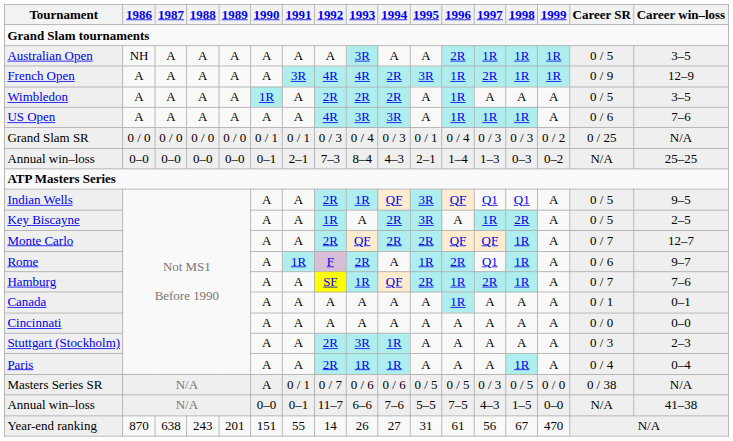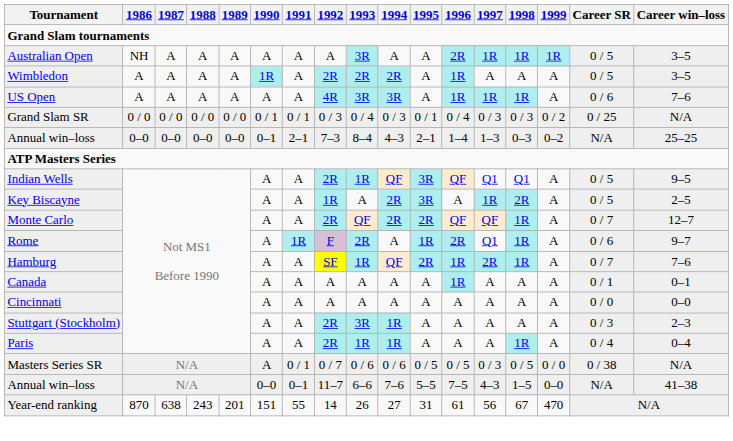 <table class="wikitable">
 <tr>
 <th>Tournament</th>
 <th><a href='#'>1986</a></th>
 <th><a href='#'>1987</a></th>
 <th><a href='#'>1988</a></th>
 <th><a href='#'>1989</a></th>
 <th><a href='#'>1990</a></th>
 <th><a href='#'>1991</a></th>
 <th><a href='#'>1992</a></th>
 <th><a href='#'>1993</a></th>
 <th><a href='#'>1994</a></th>
 <th><a href='#'>1995</a></th>
 <th><a href='#'>1996</a></th>
 <th><a href='#'>1997</a></th>
 <th><a href='#'>1998</a></th>
 <th><a href='#'>1999</a></th>
 <th>Career SR</th>
 <th>Career win–loss</th>
 </tr>
 <tr>
 <td colspan="17"><strong>Grand Slam tournaments</strong></td>
 </tr>
 <tr>
 <td bgcolor="#efefef"><a href='#'>Australian Open</a></td>
 <td align="center">NH</td>
 <td align="center">A</td>
 <td align="center">A</td>
 <td align="center">A</td>
 <td align="center">A</td>
 <td align="center">A</td>
 <td align="center">A</td>
 <td align="center" style="background:#afeeee;"><a href='#'>3R</a></td>
 <td align="center">A</td>
 <td align="center">A</td>
 <td align="center" style="background:#afeeee;"><a href='#'>2R</a></td>
 <td align="center" style="background:#afeeee;"><a href='#'>1R</a></td>
 <td align="center" style="background:#afeeee;"><a href='#'>1R</a></td>
 <td align="center" style="background:#afeeee;"><a href='#'>1R</a></td>
 <td align="center" style="background:#EFEFEF;">0 / 5</td>
 <td align="center" style="background:#EFEFEF;">3–5</td>
-</tr>
-<tr>
-<td bgcolor="#efefef"><a href='#'>French Open</a></td>
-<td align="center">A</td>
-<td align="center">A</td>
-<td align="center">A</td>
-<td align="center">A</td>
-<td align="center">A</td>
-<td align="center" style="background:#afeeee;"><a href='#'>3R</a></td>
-<td align="center" style="background:#afeeee;"><a href='#'>4R</a></td>
-<td align="center" style="background:#afeeee;"><a href='#'>4R</a></td>
-<td align="center" style="background:#afeeee;"><a href='#'>2R</a></td>
-<td align="center" style="background:#afeeee;"><a href='#'>3R</a></td>
-<td align="center" style="background:#afeeee;"><a href='#'>1R</a></td>
-<td align="center" style="background:#afeeee;"><a href='#'>2R</a></td>
-<td align="center" style="background:#afeeee;"><a href='#'>1R</a></td>
-<td align="center" style="background:#afeeee;"><a href='#'>1R</a></td>
-<td align="center" style="background:#EFEFEF;">0 / 9</td>
-<td align="center" style="background:#EFEFEF;">12–9</td>
 </tr>
 <tr>
 <td bgcolor="#efefef"><a href='#'>Wimbledon</a></td>
 <td align="center">A</td>
 <td align="center">A</td>
 <td align="center">A</td>
 <td align="center">A</td>
 <td align="center" style="background:#afeeee;"><a href='#'>1R</a></td>
 <td align="center">A</td>
 <td align="center" style="background:#afeeee;"><a href='#'>2R</a></td>
 <td align="center" style="background:#afeeee;"><a href='#'>2R</a></td>
 <td align="center" style="background:#afeeee;"><a href='#'>2R</a></td>
 <td align="center">A</td>
 <td align="center" style="background:#afeeee;"><a href='#'>1R</a></td>
 <td align="center">A</td>
 <td align="center">A</td>
 <td align="center">A</td>
 <td align="center" style="background:#EFEFEF;">0 / 5</td>
 <td align="center" style="background:#EFEFEF;">3–5</td>
 </tr>
 <tr>
 <td bgcolor="#efefef"><a href='#'>US Open</a></td>
 <td align="center">A</td>
 <td align="center">A</td>
 <td align="center">A</td>
 <td align="center">A</td>
 <td align="center">A</td>
 <td align="center">A</td>
 <td align="center" style="background:#afeeee;"><a href='#'>4R</a></td>
 <td align="center" style="background:#afeeee;"><a href='#'>3R</a></td>
 <td align="center" style="background:#afeeee;"><a href='#'>3R</a></td>
 <td align="center">A</td>
 <td align="center" style="background:#afeeee;"><a href='#'>1R</a></td>
 <td align="center" style="background:#afeeee;"><a href='#'>1R</a></td>
 <td align="center" style="background:#afeeee;"><a href='#'>1R</a></td>
 <td align="center">A</td>
 <td align="center" style="background:#EFEFEF;">0 / 6</td>
 <td align="center" style="background:#EFEFEF;">7–6</td>
 </tr>
 <tr bgcolor="#efefef">
 <td>Grand Slam SR</td>
 <td align="center">0 / 0</td>
 <td align="center">0 / 0</td>
 <td align="center">0 / 0</td>
 <td align="center">0 / 0</td>
 <td align="center">0 / 1</td>
 <td align="center">0 / 1</td>
 <td align="center">0 / 3</td>
 <td align="center">0 / 4</td>
 <td align="center">0 / 3</td>
 <td align="center">0 / 1</td>
 <td align="center">0 / 4</td>
 <td align="center">0 / 3</td>
 <td align="center">0 / 3</td>
 <td align="center">0 / 2</td>
 <td align="center">0 / 25</td>
 <td align="center" style="background:#EFEFEF;">N/A</td>
 </tr>
 <tr>
 <td style="background:#EFEFEF;">Annual win–loss</td>
 <td align="center" style="background:#EFEFEF;">0–0</td>
 <td align="center" style="background:#EFEFEF;">0–0</td>
 <td align="center" style="background:#EFEFEF;">0–0</td>
 <td align="center" style="background:#EFEFEF;">0–0</td>
 <td align="center" style="background:#EFEFEF;">0–1</td>
 <td align="center" style="background:#EFEFEF;">2–1</td>
 <td align="center" style="background:#EFEFEF;">7–3</td>
 <td align="center" style="background:#EFEFEF;">8–4</td>
 <td align="center" style="background:#EFEFEF;">4–3</td>
 <td align="center" style="background:#EFEFEF;">2–1</td>
 <td align="center" style="background:#EFEFEF;">1–4</td>
 <td align="center" style="background:#EFEFEF;">1–3</td>
 <td align="center" style="background:#EFEFEF;">0–3</td>
 <td align="center" style="background:#EFEFEF;">0–2</td>
 <td align="center" style="background:#EFEFEF;">N/A</td>
 <td align="center" style="background:#EFEFEF;">25–25</td>
 </tr>
 <tr>
 <td colspan="17"><strong>ATP Masters Series</strong></td>
 </tr>
 <tr>
 <td style="background:#EFEFEF;"><a href='#'>Indian Wells</a></td>
 <td align="center" colspan="4" rowspan="9" style="color:#767676;">Not MS1<br><br>Before 1990</td>
 <td align="center">A</td>
 <td align="center">A</td>
 <td align="center" style="background:#afeeee;"><a href='#'>2R</a></td>
 <td align="center" style="background:#afeeee;"><a href='#'>1R</a></td>
 <td align="center" style="background:#ffebcd;"><a href='#'>QF</a></td>
 <td align="center" style="background:#afeeee;"><a href='#'>3R</a></td>
 <td align="center" style="background:#ffebcd;"><a href='#'>QF</a></td>
 <td align="center"><a href='#'>Q1</a></td>
 <td align="center"><a href='#'>Q1</a></td>
 <td align="center">A</td>
 <td align="center" style="background:#EFEFEF;">0 / 5</td>
 <td align="center" style="background:#EFEFEF;">9–5</td>
 </tr>
 <tr>
 <td style="background:#EFEFEF;"><a href='#'>Key Biscayne</a></td>
 <td align="center">A</td>
 <td align="center">A</td>
 <td align="center" style="background:#afeeee;"><a href='#'>1R</a></td>
 <td align="center">A</td>
 <td align="center" style="background:#afeeee;"><a href='#'>2R</a></td>
 <td align="center" style="background:#afeeee;"><a href='#'>3R</a></td>
 <td align="center">A</td>
 <td align="center" style="background:#afeeee;"><a href='#'>1R</a></td>
 <td align="center" style="background:#afeeee;"><a href='#'>2R</a></td>
 <td align="center">A</td>
 <td align="center" style="background:#EFEFEF;">0 / 5</td>
 <td align="center" style="background:#EFEFEF;">2–5</td>
 </tr>
 <tr>
 <td style="background:#EFEFEF;"><a href='#'>Monte Carlo</a></td>
 <td align="center">A</td>
 <td align="center">A</td>
 <td align="center" style="background:#afeeee;"><a href='#'>2R</a></td>
 <td align="center" style="background:#ffebcd;"><a href='#'>QF</a></td>
 <td align="center" style="background:#afeeee;"><a href='#'>2R</a></td>
 <td align="center" style="background:#afeeee;"><a href='#'>2R</a></td>
 <td align="center" style="background:#ffebcd;"><a href='#'>QF</a></td>
 <td align="center" style="background:#ffebcd;"><a href='#'>QF</a></td>
 <td align="center" style="background:#afeeee;"><a href='#'>1R</a></td>
 <td align="center">A</td>
 <td align="center" style="background:#EFEFEF;">0 / 7</td>
 <td align="center" style="background:#EFEFEF;">12–7</td>
 </tr>
 <tr>
 <td style="background:#EFEFEF;"><a href='#'>Rome</a></td>
 <td align="center">A</td>
 <td align="center" style="background:#afeeee;"><a href='#'>1R</a></td>
 <td align="center" style="background:#D8BFD8;"><a href='#'>F</a></td>
 <td align="center" style="background:#afeeee;"><a href='#'>2R</a></td>
 <td align="center">A</td>
 <td align="center" style="background:#afeeee;"><a href='#'>1R</a></td>
 <td align="center" style="background:#afeeee;"><a href='#'>2R</a></td>
 <td align="center"><a href='#'>Q1</a></td>
 <td align="center" style="background:#afeeee;"><a href='#'>1R</a></td>
 <td align="center">A</td>
 <td align="center" style="background:#EFEFEF;">0 / 6</td>
 <td align="center" style="background:#EFEFEF;">9–7</td>
 </tr>
 <tr>
 <td style="background:#EFEFEF;"><a href='#'>Hamburg</a></td>
 <td align="center">A</td>
 <td align="center">A</td>
 <td align="center" style="background:yellow;"><a href='#'>SF</a></td>
 <td align="center" style="background:#afeeee;"><a href='#'>1R</a></td>
 <td align="center" style="background:#ffebcd;"><a href='#'>QF</a></td>
 <td align="center" style="background:#afeeee;"><a href='#'>2R</a></td>
 <td align="center" style="background:#afeeee;"><a href='#'>1R</a></td>
 <td align="center" style="background:#afeeee;"><a href='#'>2R</a></td>
 <td align="center" style="background:#afeeee;"><a href='#'>1R</a></td>
 <td align="center">A</td>
 <td align="center" style="background:#EFEFEF;">0 / 7</td>
 <td align="center" style="background:#EFEFEF;">7–6</td>
 </tr>
 <tr>
 <td style="background:#EFEFEF;"><a href='#'>Canada</a></td>
 <td align="center">A</td>
 <td align="center">A</td>
 <td align="center">A</td>
 <td align="center">A</td>
 <td align="center">A</td>
 <td align="center">A</td>
 <td align="center" style="background:#afeeee;"><a href='#'>1R</a></td>
 <td align="center">A</td>
 <td align="center">A</td>
 <td align="center">A</td>
 <td align="center" style="background:#EFEFEF;">0 / 1</td>
 <td align="center" style="background:#EFEFEF;">0–1</td>
 </tr>
 <tr>
 <td style="background:#EFEFEF;"><a href='#'>Cincinnati</a></td>
 <td align="center">A</td>
 <td align="center">A</td>
 <td align="center">A</td>
 <td align="center">A</td>
 <td align="center">A</td>
 <td align="center">A</td>
 <td align="center">A</td>
 <td align="center">A</td>
 <td align="center">A</td>
 <td align="center">A</td>
 <td align="center" style="background:#EFEFEF;">0 / 0</td>
 <td align="center" style="background:#EFEFEF;">0–0</td>
 </tr>
 <tr>
 <td style="background:#EFEFEF;"><a href='#'>Stuttgart (Stockholm)</a></td>
 <td align="center">A</td>
 <td align="center">A</td>
 <td align="center" style="background:#afeeee;"><a href='#'>2R</a></td>
 <td align="center" style="background:#afeeee;"><a href='#'>3R</a></td>
 <td align="center" style="background:#afeeee;"><a href='#'>1R</a></td>
 <td align="center">A</td>
 <td align="center">A</td>
 <td align="center">A</td>
 <td align="center">A</td>
 <td align="center">A</td>
 <td align="center" style="background:#EFEFEF;">0 / 3</td>
 <td align="center" style="background:#EFEFEF;">2–3</td>
 </tr>
 <tr>
 <td style="background:#EFEFEF;"><a href='#'>Paris</a></td>
 <td align="center">A</td>
 <td align="center">A</td>
 <td align="center" style="background:#afeeee;"><a href='#'>2R</a></td>
 <td align="center" style="background:#afeeee;"><a href='#'>1R</a></td>
 <td align="center" style="background:#afeeee;"><a href='#'>1R</a></td>
 <td align="center">A</td>
 <td align="center">A</td>
 <td align="center">A</td>
 <td align="center" style="background:#afeeee;"><a href='#'>1R</a></td>
 <td align="center">A</td>
 <td align="center" style="background:#EFEFEF;">0 / 4</td>
 <td align="center" style="background:#EFEFEF;">0–4</td>
 </tr>
 <tr bgcolor="#efefef">
 <td>Masters Series SR</td>
 <td align="center" colspan="4" style="color:#767676;">N/A</td>
 <td align="center">A</td>
 <td align="center">0 / 1</td>
 <td align="center">0 / 7</td>
 <td align="center">0 / 6</td>
 <td align="center">0 / 6</td>
 <td align="center">0 / 5</td>
 <td align="center">0 / 5</td>
 <td align="center">0 / 3</td>
 <td align="center">0 / 5</td>
 <td align="center">0 / 0</td>
 <td align="center">0 / 38</td>
 <td align="center" style="background:#EFEFEF;">N/A</td>
 </tr>
 <tr bgcolor="#efefef">
 <td style="background:#EFEFEF;">Annual win–loss</td>
 <td align="center" colspan="4" style="color:#767676;">N/A</td>
 <td align="center" style="background:#EFEFEF;">0–0</td>
 <td align="center" style="background:#EFEFEF;">0–1</td>
 <td align="center" style="background:#EFEFEF;">11–7</td>
 <td align="center" style="background:#EFEFEF;">6–6</td>
 <td align="center" style="background:#EFEFEF;">7–6</td>
 <td align="center" style="background:#EFEFEF;">5–5</td>
 <td align="center" style="background:#EFEFEF;">7–5</td>
 <td align="center" style="background:#EFEFEF;">4–3</td>
 <td align="center" style="background:#EFEFEF;">1–5</td>
 <td align="center" style="background:#EFEFEF;">0–0</td>
 <td align="center" style="background:#EFEFEF;">N/A</td>
 <td align="center" style="background:#EFEFEF;">41–38</td>
 </tr>
 <tr>
 <td style="background:#EFEFEF;">Year-end ranking</td>
 <td align="center">870</td>
 <td align="center">638</td>
 <td align="center">243</td>
 <td align="center">201</td>
 <td align="center">151</td>
 <td align="center">55</td>
 <td align="center">14</td>
 <td align="center">26</td>
 <td align="center">27</td>
 <td align="center">31</td>
 <td align="center">61</td>
 <td align="center">56</td>
 <td align="center">67</td>
 <td align="center">470</td>
 <td colspan=2 align="center" style="background:#EFEFEF;">N/A</td>
 </tr>
 </table>
